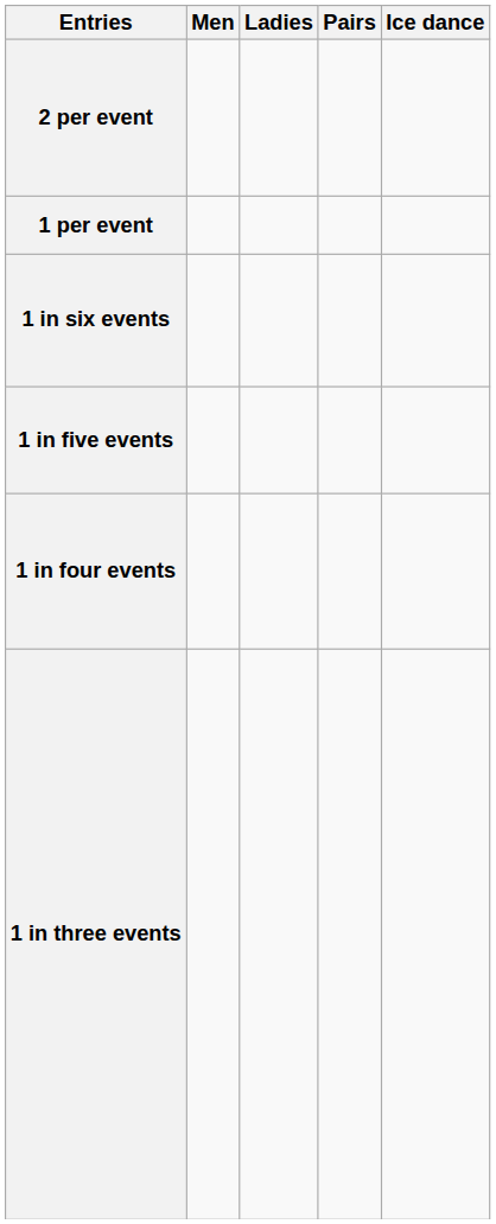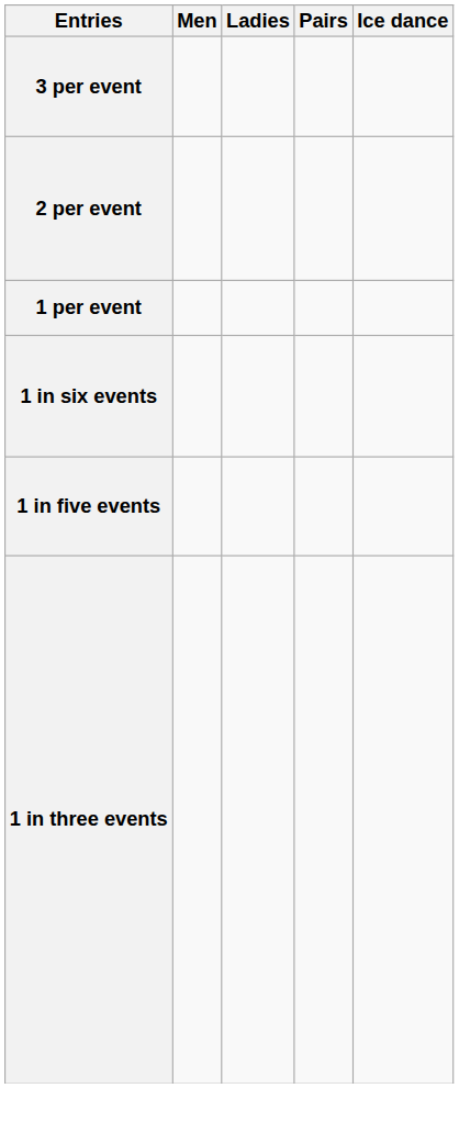 <table class="wikitable">
 <tr>
 <th>Entries</th>
 <th>Men</th>
 <th>Ladies</th>
 <th>Pairs</th>
 <th>Ice dance</th>
+</tr>
+<tr>
+<th>3 per event</th>
+<td></td>
+<td></td>
+<td> <br>  <br>  <br>  <br> </td>
+<td></td>
 </tr>
 <tr>
 <th>2 per event</th>
 <td valign="top"> <br>  <br> </td>
 <td valign="top"> <br>  <br> </td>
 <td valign="top"> <br>  <br>  <br>  <br>  <br>  <br> </td>
 <td valign="top"> <br>  <br> </td>
 </tr>
 <tr>
 <th>1 per event</th>
 <td valign="top"> <br>  <br> </td>
 <td valign="top"> <br>  <br> </td>
 <td></td>
 <td valign="top"> <br>  <br> </td>
 </tr>
 <tr>
 <th>1 in six events</th>
 <td valign="top"> <br>  <br>  <br>  <br>  <br> </td>
 <td valign="top"> <br>  <br>  <br>  <br>  <br> </td>
 <td valign="top"></td>
 <td valign="top"> <br>  <br>  <br>  <br>  <br> </td>
 </tr>
 <tr>
 <th>1 in five events</th>
 <td valign="top"> <br>  <br>  <br> </td>
 <td valign="top"> <br>  <br>  <br>  <br> </td>
 <td valign="top"></td>
 <td valign="top"></td>
 </tr>
 <tr>
-<th>1 in four events</th>
-<td valign="top"> <br>  <br>  <br>  <br> </td>
-<td valign="top"> <br>  <br>  <br>  <br> </td>
-<td valign="top"></td>
-<td valign="top"> <br>  <br>  <br>  <br>  <br>  <br> </td>
-</tr>
-<tr>
 <th>1 in three events</th>
 <td valign="top"> <br>  <br>  <br>  <br>  <br>  <br>  <br>  <br>  <br>  <br>  <br>  <br>  <br> </td>
 <td valign="top"> <br>  <br>  <br>  <br>  <br>  <br>  <br>  <br>  <br>  <br>  <br>  <br>  <br>  <br>  <br>  <br>  <br>  <br>  <br>  <br>  <br>  <br>  <br> </td>
 <td valign="top"></td>
 <td valign="top"> <br>  <br>  <br>  <br>  <br>  <br>  <br> </td>
 </tr>
 </table>
